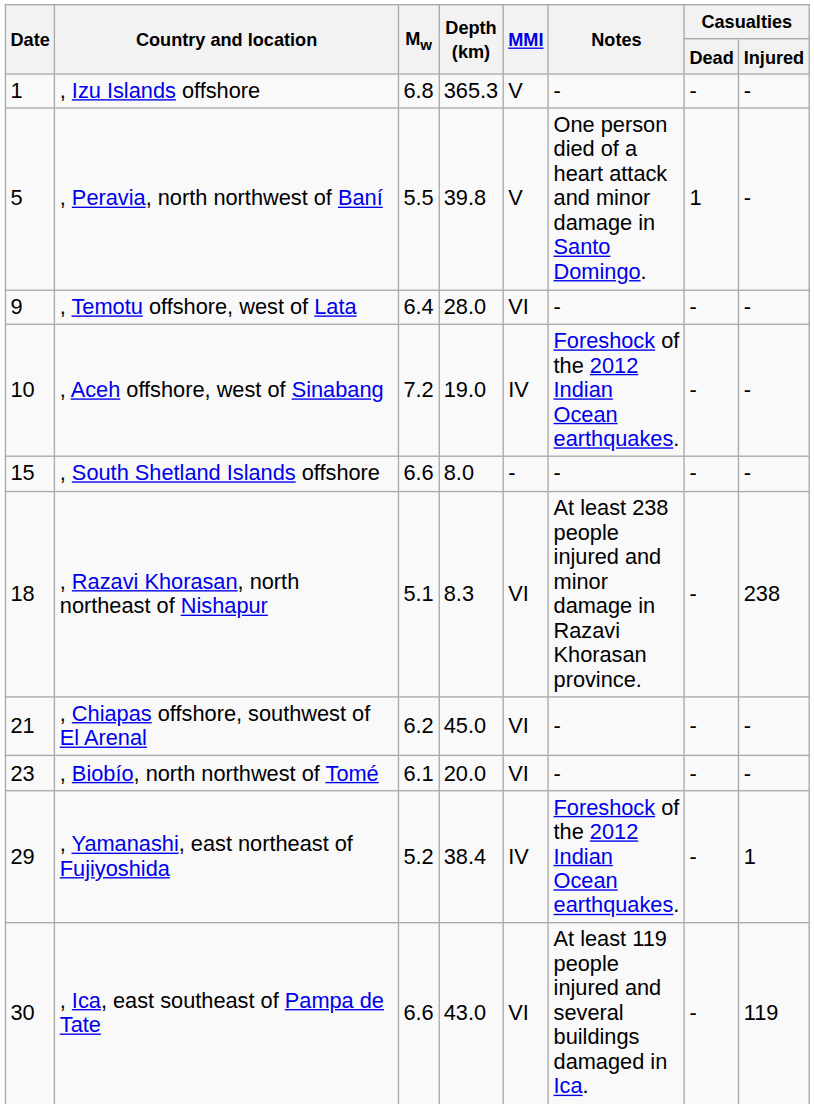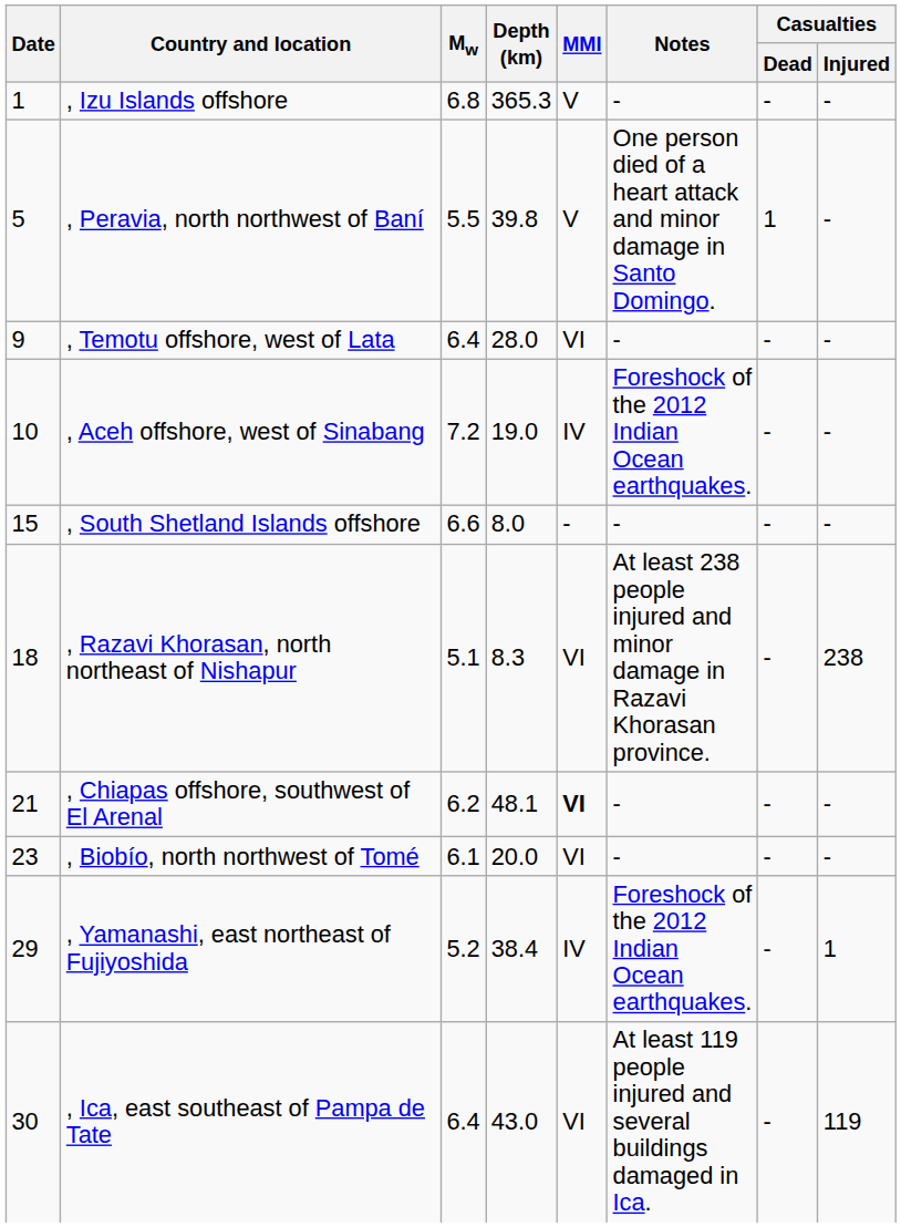 <table class="wikitable sortable" style="border:1px black; margin-left:1em;">
 <tr>
 <th rowspan="2"><small>Date</small></th>
 <th rowspan="2" style="width: 310px"><small>Country and location</small></th>
 <th rowspan="2"><small>M<sub>w</sub></small></th>
 <th rowspan="2"><small>Depth (km)</small></th>
 <th rowspan="2"><small><a href='#'>MMI</a></small></th>
 <th rowspan="2" class="unsortable"><small>Notes</small></th>
 <th colspan="2"><small>Casualties</small></th>
 </tr>
 <tr>
 <th><small>Dead</small></th>
 <th><small>Injured</small></th>
 </tr>
 <tr>
 <td>1</td>
 <td>, <a href='#'>Izu Islands</a> offshore</td>
 <td>6.8</td>
 <td>365.3</td>
 <td>V</td>
 <td>-</td>
 <td>-</td>
 <td>-</td>
 </tr>
 <tr>
 <td>5</td>
 <td>, <a href='#'>Peravia</a>,  north northwest of <a href='#'>Baní</a></td>
 <td>5.5</td>
 <td>39.8</td>
 <td>V</td>
 <td>One person died of a heart attack and minor damage in <a href='#'>Santo Domingo</a>.</td>
 <td>1</td>
 <td>-</td>
 </tr>
 <tr>
 <td>9</td>
 <td>, <a href='#'>Temotu</a> offshore,  west of <a href='#'>Lata</a></td>
 <td>6.4</td>
 <td>28.0</td>
 <td>VI</td>
 <td>-</td>
 <td>-</td>
 <td>-</td>
 </tr>
 <tr>
 <td>10</td>
 <td>, <a href='#'>Aceh</a> offshore,  west of <a href='#'>Sinabang</a></td>
 <td>7.2</td>
 <td>19.0</td>
 <td>IV</td>
 <td><a href='#'>Foreshock</a> of the <a href='#'>2012 Indian Ocean earthquakes</a>.</td>
 <td>-</td>
 <td>-</td>
 </tr>
 <tr>
 <td>15</td>
 <td>, <a href='#'>South Shetland Islands</a> offshore</td>
 <td>6.6</td>
 <td>8.0</td>
 <td>-</td>
 <td>-</td>
 <td>-</td>
 <td>-</td>
 </tr>
 <tr>
 <td>18</td>
 <td>, <a href='#'>Razavi Khorasan</a>,  north northeast of <a href='#'>Nishapur</a></td>
 <td>5.1</td>
 <td>8.3</td>
 <td>VI</td>
 <td>At least 238 people injured and minor damage in Razavi Khorasan province.</td>
 <td>-</td>
 <td>238</td>
 </tr>
 <tr>
 <td>21</td>
 <td>, <a href='#'>Chiapas</a> offshore,  southwest of <a href='#'>El Arenal</a></td>
 <td>6.2</td>
-<td>45.0</td>
-<td>VI</td>
+<td>48.1</td>
+<td><strong>VI</strong></td>
 <td>-</td>
 <td>-</td>
 <td>-</td>
 </tr>
 <tr>
 <td>23</td>
 <td>, <a href='#'>Biobío</a>,  north northwest of <a href='#'>Tomé</a></td>
 <td>6.1</td>
 <td>20.0</td>
 <td>VI</td>
 <td>-</td>
 <td>-</td>
 <td>-</td>
 </tr>
 <tr>
 <td>29</td>
 <td>, <a href='#'>Yamanashi</a>,  east northeast of <a href='#'>Fujiyoshida</a></td>
 <td>5.2</td>
 <td>38.4</td>
 <td>IV</td>
 <td><a href='#'>Foreshock</a> of the <a href='#'>2012 Indian Ocean earthquakes</a>.</td>
 <td>-</td>
 <td>1</td>
 </tr>
 <tr>
 <td>30</td>
 <td>, <a href='#'>Ica</a>,  east southeast of <a href='#'>Pampa de Tate</a></td>
-<td>6.6</td>
+<td>6.4</td>
 <td>43.0</td>
 <td>VI</td>
 <td>At least 119 people injured and several buildings damaged in <a href='#'>Ica</a>.</td>
 <td>-</td>
 <td>119</td>
 </tr>
 <tr>
 </tr>
 </table>
